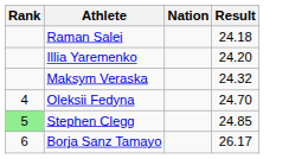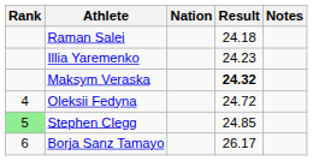 <table class="wikitable sortable" style="text-align:center">
 <tr>
 <th>Rank</th>
 <th>Athlete</th>
 <th>Nation</th>
 <th>Result</th>
+<th>Notes</th>
 </tr>
 <tr>
 <td></td>
 <td align=left><a href='#'>Raman Salei</a></td>
 <td align=left></td>
 <td>24.18</td>
+<td></td>
 </tr>
 <tr>
 <td></td>
 <td align=left><a href='#'>Illia Yaremenko</a></td>
 <td align=left></td>
-<td>24.20</td>
+<td>24.23</td>
+<td></td>
 </tr>
 <tr>
 <td></td>
 <td align=left><a href='#'>Maksym Veraska</a></td>
 <td align=left></td>
-<td>24.32</td>
+<td><strong>24.32</strong></td>
+<td></td>
 </tr>
 <tr>
 <td>4</td>
 <td align=left><a href='#'>Oleksii Fedyna</a></td>
 <td align=left></td>
-<td>24.70</td>
+<td>24.72</td>
+<td></td>
 </tr>
 <tr>
 <td style="background: lightgreen;">5</td>
 <td align=left><a href='#'>Stephen Clegg</a></td>
 <td align=left></td>
 <td>24.85</td>
+<td></td>
 </tr>
 <tr>
 <td>6</td>
 <td align=left><a href='#'>Borja Sanz Tamayo</a></td>
 <td align=left></td>
 <td>26.17</td>
+<td></td>
 </tr>
 </table>
